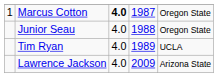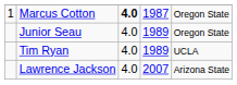 <table class="wikitable">
 <tr>
 </tr>
 <tr>
 <td>1</td>
 <td><a href='#'>Marcus Cotton</a></td>
 <td><strong>4.0</strong></td>
 <td><a href='#'>1987</a></td>
 <td style="font-size:80%;">Oregon State</td>
 </tr>
 <tr>
 <td></td>
 <td><a href='#'>Junior Seau</a></td>
 <td>4.0</td>
-<td><a href='#'>1988</a></td>
+<td><a href='#'>1989</a></td>
 <td style="font-size:80%;">Oregon State</td>
 </tr>
 <tr>
 <td></td>
 <td><a href='#'>Tim Ryan</a></td>
 <td>4.0</td>
 <td><a href='#'>1989</a></td>
 <td style="font-size:80%;">UCLA</td>
 </tr>
 <tr>
 <td></td>
 <td><a href='#'>Lawrence Jackson</a></td>
 <td>4.0</td>
-<td><a href='#'>2009</a></td>
+<td><a href='#'>2007</a></td>
 <td style="font-size:80%;">Arizona State</td>
 </tr>
 </table>
